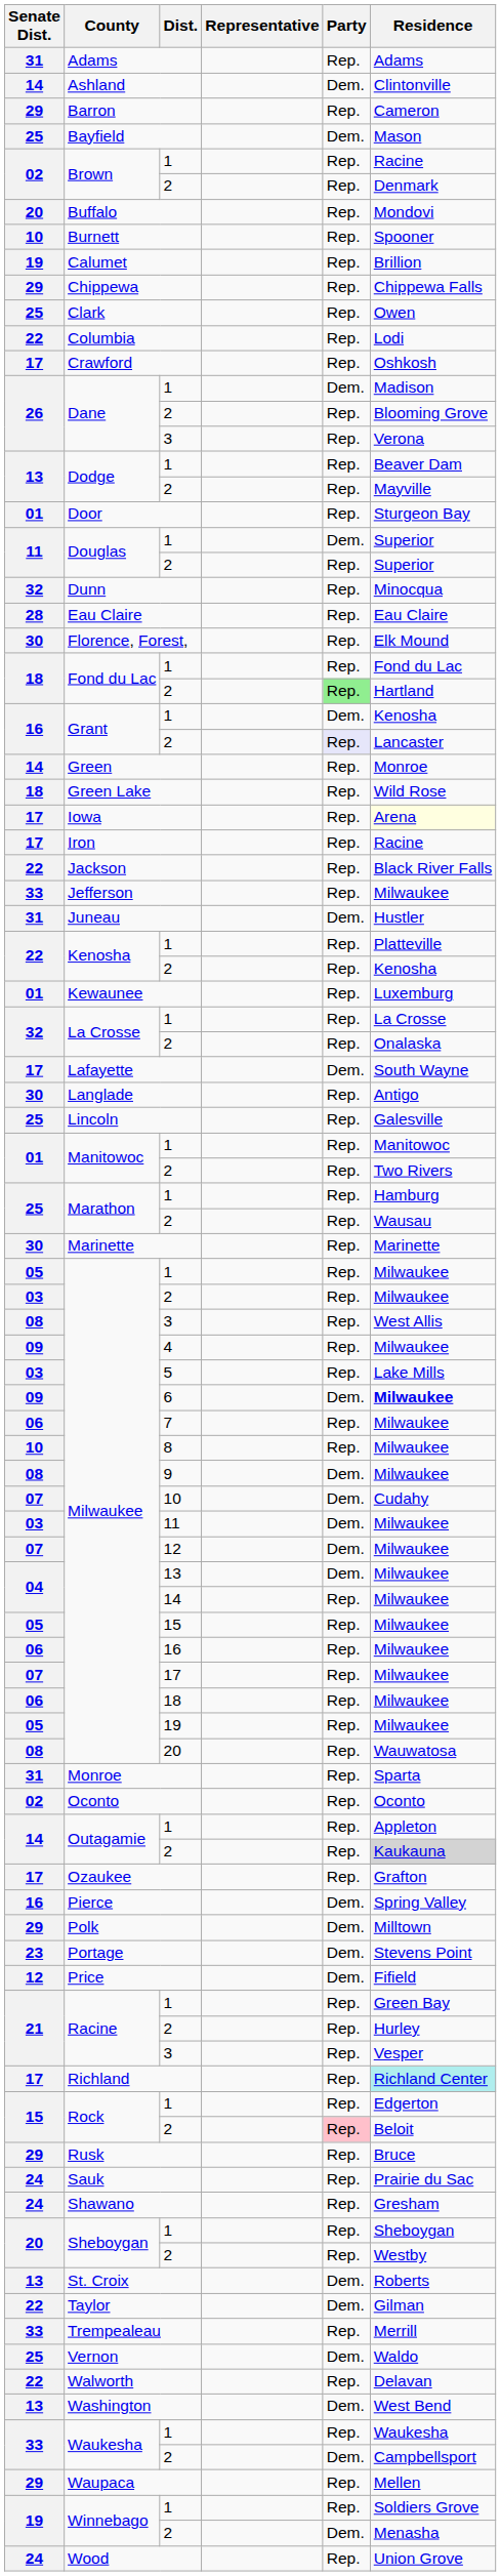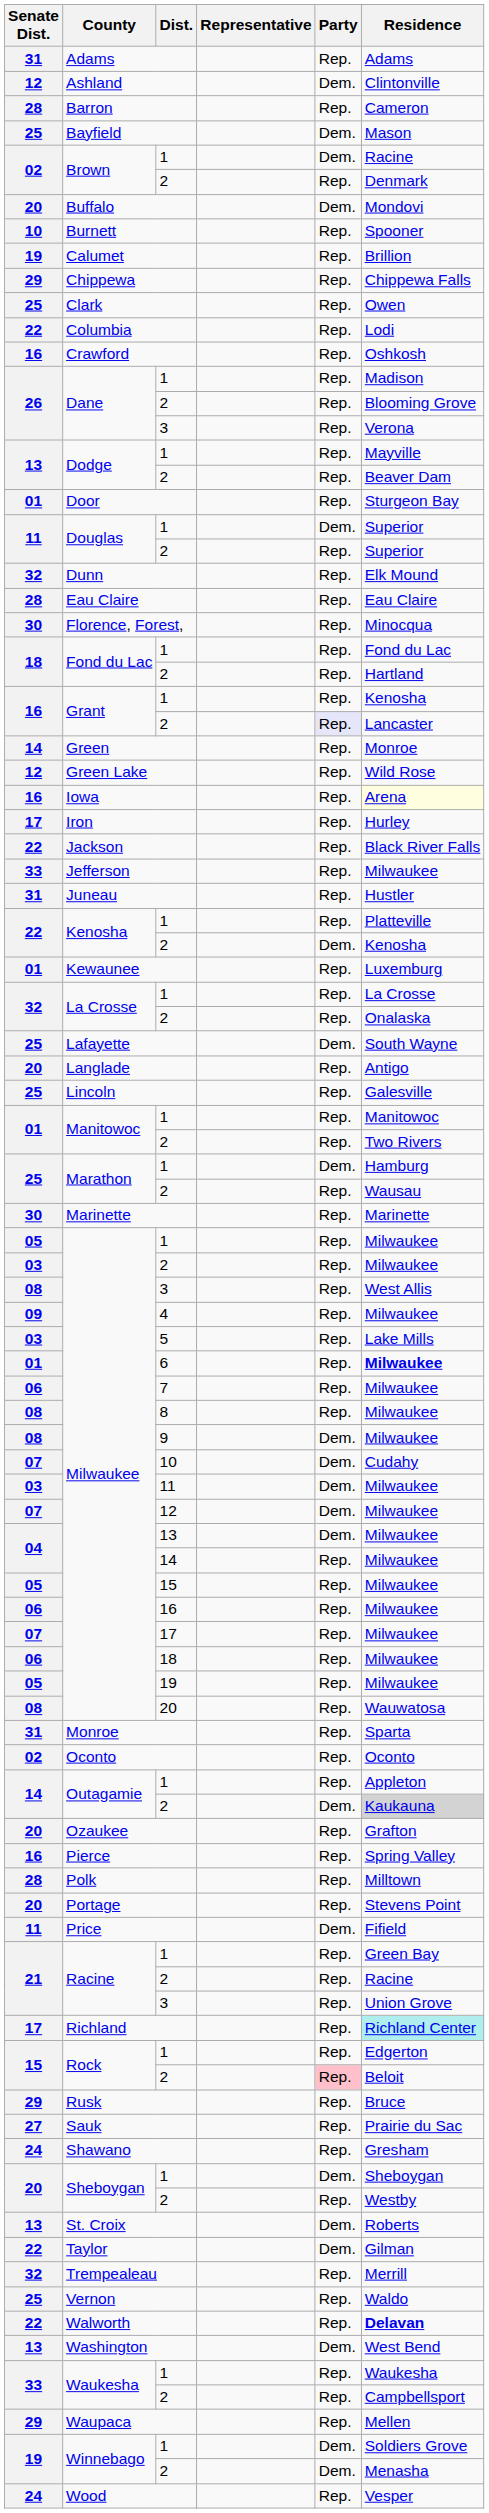 <table class="wikitable sortable">
 <tr>
 <th>Senate<br>Dist.</th>
 <th>County</th>
 <th>Dist.</th>
 <th>Representative</th>
 <th>Party</th>
 <th>Residence</th>
 </tr>
 <tr>
 <th><a href='#'>31</a></th>
 <td text-align="left" colspan="2"><a href='#'>Adams</a> </td>
 <td></td>
 <td>Rep.</td>
 <td><a href='#'>Adams</a></td>
 </tr>
 <tr>
-<th><a href='#'>14</a></th>
+<th><a href='#'>12</a></th>
 <td text-align="left" colspan="2"><a href='#'>Ashland</a></td>
 <td></td>
 <td>Dem.</td>
 <td><a href='#'>Clintonville</a></td>
 </tr>
 <tr>
-<th><a href='#'>29</a></th>
+<th><a href='#'>28</a></th>
 <td text-align="left" colspan="2"><a href='#'>Barron</a></td>
 <td></td>
 <td>Rep.</td>
 <td><a href='#'>Cameron</a></td>
 </tr>
 <tr>
 <th><a href='#'>25</a></th>
 <td text-align="left" colspan="2"><a href='#'>Bayfield</a></td>
 <td></td>
 <td>Dem.</td>
 <td><a href='#'>Mason</a></td>
 </tr>
 <tr>
 <th rowspan="2"><a href='#'>02</a></th>
 <td text-align="left" rowspan="2"><a href='#'>Brown</a></td>
 <td>1</td>
 <td></td>
-<td>Rep.</td>
+<td>Dem.</td>
 <td><a href='#'>Racine</a></td>
 </tr>
 <tr>
 <td>2</td>
 <td></td>
 <td>Rep.</td>
 <td><a href='#'>Denmark</a></td>
 </tr>
 <tr>
 <th><a href='#'>20</a></th>
 <td text-align="left" colspan="2"><a href='#'>Buffalo</a> </td>
 <td></td>
-<td>Rep.</td>
+<td>Dem.</td>
 <td><a href='#'>Mondovi</a></td>
 </tr>
 <tr>
 <th><a href='#'>10</a></th>
 <td text-align="left" colspan="2"><a href='#'>Burnett</a> </td>
 <td></td>
 <td>Rep.</td>
 <td><a href='#'>Spooner</a></td>
 </tr>
 <tr>
 <th><a href='#'>19</a></th>
 <td text-align="left" colspan="2"><a href='#'>Calumet</a></td>
 <td></td>
 <td>Rep.</td>
 <td><a href='#'>Brillion</a></td>
 </tr>
 <tr>
 <th><a href='#'>29</a></th>
 <td text-align="left" colspan="2"><a href='#'>Chippewa</a></td>
 <td></td>
 <td>Rep.</td>
 <td><a href='#'>Chippewa Falls</a></td>
 </tr>
 <tr>
 <th><a href='#'>25</a></th>
 <td text-align="left" colspan="2"><a href='#'>Clark</a></td>
 <td></td>
 <td>Rep.</td>
 <td><a href='#'>Owen</a></td>
 </tr>
 <tr>
 <th><a href='#'>22</a></th>
 <td text-align="left" colspan="2"><a href='#'>Columbia</a></td>
 <td></td>
 <td>Rep.</td>
 <td><a href='#'>Lodi</a></td>
 </tr>
 <tr>
-<th><a href='#'>17</a></th>
+<th><a href='#'>16</a></th>
 <td text-align="left" colspan="2"><a href='#'>Crawford</a></td>
 <td></td>
 <td>Rep.</td>
 <td><a href='#'>Oshkosh</a></td>
 </tr>
 <tr>
 <th rowspan="3"><a href='#'>26</a></th>
 <td text-align="left" rowspan="3"><a href='#'>Dane</a></td>
 <td>1</td>
 <td></td>
-<td>Dem.</td>
+<td>Rep.</td>
 <td><a href='#'>Madison</a></td>
 </tr>
 <tr>
 <td>2</td>
 <td></td>
 <td>Rep.</td>
 <td><a href='#'>Blooming Grove</a></td>
 </tr>
 <tr>
 <td>3</td>
 <td></td>
 <td>Rep.</td>
 <td><a href='#'>Verona</a></td>
 </tr>
 <tr>
 <th rowspan="2"><a href='#'>13</a></th>
 <td text-align="left" rowspan="2"><a href='#'>Dodge</a></td>
 <td>1</td>
 <td></td>
 <td>Rep.</td>
-<td><a href='#'>Beaver Dam</a></td>
+<td><a href='#'>Mayville</a></td>
 </tr>
 <tr>
 <td>2</td>
 <td></td>
 <td>Rep.</td>
-<td><a href='#'>Mayville</a></td>
+<td><a href='#'>Beaver Dam</a></td>
 </tr>
 <tr>
 <th><a href='#'>01</a></th>
 <td text-align="left" colspan="2"><a href='#'>Door</a></td>
 <td></td>
 <td>Rep.</td>
 <td><a href='#'>Sturgeon Bay</a></td>
 </tr>
 <tr>
 <th rowspan="2"><a href='#'>11</a></th>
 <td text-align="left" rowspan="2"><a href='#'>Douglas</a></td>
 <td>1</td>
 <td></td>
 <td>Dem.</td>
 <td><a href='#'>Superior</a></td>
 </tr>
 <tr>
 <td>2</td>
 <td></td>
 <td>Rep.</td>
 <td><a href='#'>Superior</a></td>
 </tr>
 <tr>
 <th><a href='#'>32</a></th>
 <td text-align="left" colspan="2"><a href='#'>Dunn</a></td>
 <td></td>
 <td>Rep.</td>
-<td><a href='#'>Minocqua</a></td>
+<td><a href='#'>Elk Mound</a></td>
 </tr>
 <tr>
 <th><a href='#'>28</a></th>
 <td text-align="left" colspan="2"><a href='#'>Eau Claire</a></td>
 <td></td>
 <td>Rep.</td>
 <td><a href='#'>Eau Claire</a></td>
 </tr>
 <tr>
 <th><a href='#'>30</a></th>
 <td text-align="left" colspan="2"><a href='#'>Florence</a>, <a href='#'>Forest</a>, </td>
 <td></td>
 <td>Rep.</td>
-<td><a href='#'>Elk Mound</a></td>
+<td><a href='#'>Minocqua</a></td>
 </tr>
 <tr>
 <th rowspan="2"><a href='#'>18</a></th>
 <td text-align="left" rowspan="2"><a href='#'>Fond du Lac</a></td>
 <td>1</td>
 <td></td>
 <td>Rep.</td>
 <td><a href='#'>Fond du Lac</a></td>
 </tr>
 <tr>
 <td>2</td>
 <td></td>
-<td style="background: lightgreen;">Rep.</td>
+<td>Rep.</td>
 <td><a href='#'>Hartland</a></td>
 </tr>
 <tr>
 <th rowspan="2"><a href='#'>16</a></th>
 <td text-align="left" rowspan="2"><a href='#'>Grant</a></td>
 <td>1</td>
 <td></td>
-<td>Dem.</td>
+<td>Rep.</td>
 <td><a href='#'>Kenosha</a></td>
 </tr>
 <tr>
 <td>2</td>
 <td></td>
 <td style="background: lavender;">Rep.</td>
 <td><a href='#'>Lancaster</a></td>
 </tr>
 <tr>
 <th><a href='#'>14</a></th>
 <td text-align="left" colspan="2"><a href='#'>Green</a></td>
 <td></td>
 <td>Rep.</td>
 <td><a href='#'>Monroe</a></td>
 </tr>
 <tr>
-<th><a href='#'>18</a></th>
+<th><a href='#'>12</a></th>
 <td text-align="left" colspan="2"><a href='#'>Green Lake</a> </td>
 <td></td>
 <td>Rep.</td>
 <td><a href='#'>Wild Rose</a></td>
 </tr>
 <tr>
-<th><a href='#'>17</a></th>
+<th><a href='#'>16</a></th>
 <td text-align="left" colspan="2"><a href='#'>Iowa</a></td>
 <td></td>
 <td>Rep.</td>
 <td style="background: lightyellow;"><a href='#'>Arena</a></td>
 </tr>
 <tr>
 <th><a href='#'>17</a></th>
 <td text-align="left" colspan="2"><a href='#'>Iron</a> </td>
 <td></td>
 <td>Rep.</td>
-<td><a href='#'>Racine</a></td>
+<td><a href='#'>Hurley</a></td>
 </tr>
 <tr>
 <th><a href='#'>22</a></th>
 <td text-align="left" colspan="2"><a href='#'>Jackson</a></td>
 <td></td>
 <td>Rep.</td>
 <td><a href='#'>Black River Falls</a></td>
 </tr>
 <tr>
 <th><a href='#'>33</a></th>
 <td text-align="left" colspan="2"><a href='#'>Jefferson</a></td>
 <td></td>
 <td>Rep.</td>
 <td><a href='#'>Milwaukee</a></td>
 </tr>
 <tr>
 <th><a href='#'>31</a></th>
 <td text-align="left" colspan="2"><a href='#'>Juneau</a></td>
 <td></td>
-<td>Dem.</td>
+<td>Rep.</td>
 <td><a href='#'>Hustler</a></td>
 </tr>
 <tr>
 <th rowspan="2"><a href='#'>22</a></th>
 <td text-align="left" rowspan="2"><a href='#'>Kenosha</a></td>
 <td>1</td>
 <td></td>
 <td>Rep.</td>
 <td><a href='#'>Platteville</a></td>
 </tr>
 <tr>
 <td>2</td>
 <td></td>
-<td>Rep.</td>
+<td>Dem.</td>
 <td><a href='#'>Kenosha</a></td>
 </tr>
 <tr>
 <th><a href='#'>01</a></th>
 <td text-align="left" colspan="2"><a href='#'>Kewaunee</a></td>
 <td></td>
 <td>Rep.</td>
 <td><a href='#'>Luxemburg</a></td>
 </tr>
 <tr>
 <th rowspan="2"><a href='#'>32</a></th>
 <td text-align="left" rowspan="2"><a href='#'>La Crosse</a></td>
 <td>1</td>
 <td></td>
 <td>Rep.</td>
 <td><a href='#'>La Crosse</a></td>
 </tr>
 <tr>
 <td>2</td>
 <td></td>
 <td>Rep.</td>
 <td><a href='#'>Onalaska</a></td>
 </tr>
 <tr>
-<th><a href='#'>17</a></th>
+<th><a href='#'>25</a></th>
 <td text-align="left" colspan="2"><a href='#'>Lafayette</a></td>
 <td></td>
 <td>Dem.</td>
 <td><a href='#'>South Wayne</a></td>
 </tr>
 <tr>
-<th><a href='#'>30</a></th>
+<th><a href='#'>20</a></th>
 <td text-align="left" colspan="2"><a href='#'>Langlade</a></td>
 <td></td>
 <td>Rep.</td>
 <td><a href='#'>Antigo</a></td>
 </tr>
 <tr>
 <th><a href='#'>25</a></th>
 <td text-align="left" colspan="2"><a href='#'>Lincoln</a></td>
 <td></td>
 <td>Rep.</td>
 <td><a href='#'>Galesville</a></td>
 </tr>
 <tr>
 <th rowspan="2"><a href='#'>01</a></th>
 <td rowspan="2" text-align="left"><a href='#'>Manitowoc</a></td>
 <td>1</td>
 <td></td>
 <td>Rep.</td>
 <td><a href='#'>Manitowoc</a></td>
 </tr>
 <tr>
 <td>2</td>
 <td></td>
 <td>Rep.</td>
 <td><a href='#'>Two Rivers</a></td>
 </tr>
 <tr>
 <th rowspan="2"><a href='#'>25</a></th>
 <td text-align="left" rowspan="2"><a href='#'>Marathon</a></td>
 <td>1</td>
 <td></td>
-<td>Rep.</td>
+<td>Dem.</td>
 <td><a href='#'>Hamburg</a></td>
 </tr>
 <tr>
 <td>2</td>
 <td></td>
 <td>Rep.</td>
 <td><a href='#'>Wausau</a></td>
 </tr>
 <tr>
 <th><a href='#'>30</a></th>
 <td text-align="left" colspan="2"><a href='#'>Marinette</a></td>
 <td></td>
 <td>Rep.</td>
 <td><a href='#'>Marinette</a></td>
 </tr>
 <tr>
 <th><a href='#'>05</a></th>
 <td text-align="left" rowspan="20"><a href='#'>Milwaukee</a></td>
 <td>1</td>
 <td></td>
 <td>Rep.</td>
 <td><a href='#'>Milwaukee</a></td>
 </tr>
 <tr>
 <th><a href='#'>03</a></th>
 <td>2</td>
 <td></td>
 <td>Rep.</td>
 <td><a href='#'>Milwaukee</a></td>
 </tr>
 <tr>
 <th><a href='#'>08</a></th>
 <td>3</td>
 <td></td>
 <td>Rep.</td>
 <td><a href='#'>West Allis</a></td>
 </tr>
 <tr>
 <th><a href='#'>09</a></th>
 <td>4</td>
 <td></td>
 <td>Rep.</td>
 <td><a href='#'>Milwaukee</a></td>
 </tr>
 <tr>
 <th><a href='#'>03</a></th>
 <td>5</td>
 <td></td>
 <td>Rep.</td>
 <td><a href='#'>Lake Mills</a></td>
 </tr>
 <tr>
-<th><a href='#'>09</a></th>
+<th><a href='#'>01</a></th>
 <td>6</td>
 <td></td>
-<td>Dem.</td>
+<td>Rep.</td>
 <td><strong><a href='#'>Milwaukee</a></strong></td>
 </tr>
 <tr>
 <th><a href='#'>06</a></th>
 <td>7</td>
 <td></td>
 <td>Rep.</td>
 <td><a href='#'>Milwaukee</a></td>
 </tr>
 <tr>
-<th><a href='#'>10</a></th>
+<th><a href='#'>08</a></th>
 <td>8</td>
 <td></td>
 <td>Rep.</td>
 <td><a href='#'>Milwaukee</a></td>
 </tr>
 <tr>
 <th><a href='#'>08</a></th>
 <td>9</td>
 <td></td>
 <td>Dem.</td>
 <td><a href='#'>Milwaukee</a></td>
 </tr>
 <tr>
 <th><a href='#'>07</a></th>
 <td>10</td>
 <td></td>
 <td>Dem.</td>
 <td><a href='#'>Cudahy</a></td>
 </tr>
 <tr>
 <th><a href='#'>03</a></th>
 <td>11</td>
 <td></td>
 <td>Dem.</td>
 <td><a href='#'>Milwaukee</a></td>
 </tr>
 <tr>
 <th><a href='#'>07</a></th>
 <td>12</td>
 <td></td>
 <td>Dem.</td>
 <td><a href='#'>Milwaukee</a></td>
 </tr>
 <tr>
 <th rowspan="2"><a href='#'>04</a></th>
 <td>13</td>
 <td></td>
 <td>Dem.</td>
 <td><a href='#'>Milwaukee</a></td>
 </tr>
 <tr>
 <td>14</td>
 <td></td>
 <td>Rep.</td>
 <td><a href='#'>Milwaukee</a></td>
 </tr>
 <tr>
 <th><a href='#'>05</a></th>
 <td>15</td>
 <td></td>
 <td>Rep.</td>
 <td><a href='#'>Milwaukee</a></td>
 </tr>
 <tr>
 <th><a href='#'>06</a></th>
 <td>16</td>
 <td> </td>
 <td>Rep.</td>
 <td><a href='#'>Milwaukee</a></td>
 </tr>
 <tr>
 <th><a href='#'>07</a></th>
 <td>17</td>
 <td></td>
 <td>Rep.</td>
 <td><a href='#'>Milwaukee</a></td>
 </tr>
 <tr>
 <th><a href='#'>06</a></th>
 <td>18</td>
 <td></td>
 <td>Rep.</td>
 <td><a href='#'>Milwaukee</a></td>
 </tr>
 <tr>
 <th><a href='#'>05</a></th>
 <td>19</td>
 <td></td>
 <td>Rep.</td>
 <td><a href='#'>Milwaukee</a></td>
 </tr>
 <tr>
 <th><a href='#'>08</a></th>
 <td>20</td>
 <td></td>
 <td>Rep.</td>
 <td><a href='#'>Wauwatosa</a></td>
 </tr>
 <tr>
 <th><a href='#'>31</a></th>
 <td text-align="left" colspan="2"><a href='#'>Monroe</a></td>
 <td></td>
 <td>Rep.</td>
 <td><a href='#'>Sparta</a></td>
 </tr>
 <tr>
 <th><a href='#'>02</a></th>
 <td text-align="left" colspan="2"><a href='#'>Oconto</a></td>
 <td></td>
 <td>Rep.</td>
 <td><a href='#'>Oconto</a></td>
 </tr>
 <tr>
 <th rowspan="2"><a href='#'>14</a></th>
 <td text-align="left" rowspan="2"><a href='#'>Outagamie</a></td>
 <td>1</td>
 <td></td>
 <td>Rep.</td>
 <td><a href='#'>Appleton</a></td>
 </tr>
 <tr>
 <td>2</td>
 <td></td>
-<td>Rep.</td>
+<td>Dem.</td>
 <td style="background: lightgrey;"><a href='#'>Kaukauna</a></td>
 </tr>
 <tr>
-<th><a href='#'>17</a></th>
+<th><a href='#'>20</a></th>
 <td text-align="left" colspan="2"><a href='#'>Ozaukee</a></td>
 <td></td>
 <td>Rep.</td>
 <td><a href='#'>Grafton</a></td>
 </tr>
 <tr>
 <th><a href='#'>16</a></th>
 <td text-align="left" colspan="2"><a href='#'>Pierce</a></td>
 <td></td>
-<td>Dem.</td>
+<td>Rep.</td>
 <td><a href='#'>Spring Valley</a></td>
 </tr>
 <tr>
-<th><a href='#'>29</a></th>
+<th><a href='#'>28</a></th>
 <td text-align="left" colspan="2"><a href='#'>Polk</a></td>
 <td></td>
-<td>Dem.</td>
+<td>Rep.</td>
 <td><a href='#'>Milltown</a></td>
 </tr>
 <tr>
-<th><a href='#'>23</a></th>
+<th><a href='#'>20</a></th>
 <td text-align="left" colspan="2"><a href='#'>Portage</a></td>
 <td></td>
-<td>Dem.</td>
+<td>Rep.</td>
 <td><a href='#'>Stevens Point</a></td>
 </tr>
 <tr>
-<th><a href='#'>12</a></th>
+<th><a href='#'>11</a></th>
 <td text-align="left" colspan="2"><a href='#'>Price</a></td>
 <td></td>
 <td>Dem.</td>
 <td><a href='#'>Fifield</a></td>
 </tr>
 <tr>
 <th rowspan="3"><a href='#'>21</a></th>
 <td text-align="left" rowspan="3"><a href='#'>Racine</a></td>
 <td>1</td>
 <td></td>
 <td>Rep.</td>
 <td><a href='#'>Green Bay</a></td>
 </tr>
 <tr>
 <td>2</td>
 <td></td>
 <td>Rep.</td>
-<td><a href='#'>Hurley</a></td>
+<td><a href='#'>Racine</a></td>
 </tr>
 <tr>
 <td>3</td>
 <td></td>
 <td>Rep.</td>
-<td><a href='#'>Vesper</a></td>
+<td><a href='#'>Union Grove</a></td>
 </tr>
 <tr>
 <th><a href='#'>17</a></th>
 <td text-align="left" colspan="2"><a href='#'>Richland</a></td>
 <td></td>
 <td>Rep.</td>
 <td style="background: paleturquoise;"><a href='#'>Richland Center</a></td>
 </tr>
 <tr>
 <th rowspan="2"><a href='#'>15</a></th>
 <td text-align="left" rowspan="2"><a href='#'>Rock</a></td>
 <td>1</td>
 <td></td>
 <td>Rep.</td>
 <td><a href='#'>Edgerton</a></td>
 </tr>
 <tr>
 <td>2</td>
 <td></td>
 <td style="background: pink;">Rep.</td>
 <td><a href='#'>Beloit</a></td>
 </tr>
 <tr>
 <th><a href='#'>29</a></th>
 <td text-align="left" colspan="2"><a href='#'>Rusk</a> </td>
 <td></td>
 <td>Rep.</td>
 <td><a href='#'>Bruce</a></td>
 </tr>
 <tr>
-<th><a href='#'>24</a></th>
+<th><a href='#'>27</a></th>
 <td text-align="left" colspan="2"><a href='#'>Sauk</a></td>
 <td></td>
 <td>Rep.</td>
 <td><a href='#'>Prairie du Sac</a></td>
 </tr>
 <tr>
 <th><a href='#'>24</a></th>
 <td text-align="left" colspan="2"><a href='#'>Shawano</a></td>
 <td></td>
 <td>Rep.</td>
 <td><a href='#'>Gresham</a></td>
 </tr>
 <tr>
 <th rowspan="2"><a href='#'>20</a></th>
 <td text-align="left" rowspan="2"><a href='#'>Sheboygan</a></td>
 <td>1</td>
 <td></td>
-<td>Rep.</td>
+<td>Dem.</td>
 <td><a href='#'>Sheboygan</a></td>
 </tr>
 <tr>
 <td>2</td>
 <td></td>
 <td>Rep.</td>
 <td><a href='#'>Westby</a></td>
 </tr>
 <tr>
 <th><a href='#'>13</a></th>
 <td text-align="left" colspan="2"><a href='#'>St. Croix</a></td>
 <td></td>
 <td>Dem.</td>
 <td><a href='#'>Roberts</a></td>
 </tr>
 <tr>
 <th><a href='#'>22</a></th>
 <td text-align="left" colspan="2"><a href='#'>Taylor</a></td>
 <td></td>
 <td>Dem.</td>
 <td><a href='#'>Gilman</a></td>
 </tr>
 <tr>
-<th><a href='#'>33</a></th>
+<th><a href='#'>32</a></th>
 <td text-align="left" colspan="2"><a href='#'>Trempealeau</a></td>
 <td></td>
 <td>Rep.</td>
 <td><a href='#'>Merrill</a></td>
 </tr>
 <tr>
 <th><a href='#'>25</a></th>
 <td text-align="left" colspan="2"><a href='#'>Vernon</a></td>
 <td></td>
-<td>Dem.</td>
+<td>Rep.</td>
 <td><a href='#'>Waldo</a></td>
 </tr>
 <tr>
 <th><a href='#'>22</a></th>
 <td text-align="left" colspan="2"><a href='#'>Walworth</a></td>
 <td></td>
 <td>Rep.</td>
-<td><a href='#'>Delavan</a></td>
+<td><strong><a href='#'>Delavan</a></strong></td>
 </tr>
 <tr>
 <th><a href='#'>13</a></th>
 <td text-align="left" colspan="2"><a href='#'>Washington</a></td>
 <td></td>
 <td>Dem.</td>
 <td><a href='#'>West Bend</a></td>
 </tr>
 <tr>
 <th rowspan="2"><a href='#'>33</a></th>
 <td text-align="left" rowspan="2"><a href='#'>Waukesha</a></td>
 <td>1</td>
 <td></td>
 <td>Rep.</td>
 <td><a href='#'>Waukesha</a></td>
 </tr>
 <tr>
 <td>2</td>
 <td></td>
-<td>Dem.</td>
+<td>Rep.</td>
 <td><a href='#'>Campbellsport</a></td>
 </tr>
 <tr>
 <th><a href='#'>29</a></th>
 <td text-align="left" colspan="2"><a href='#'>Waupaca</a></td>
 <td></td>
 <td>Rep.</td>
 <td><a href='#'>Mellen</a></td>
 </tr>
 <tr>
 <th rowspan="2"><a href='#'>19</a></th>
 <td text-align="left" rowspan="2"><a href='#'>Winnebago</a></td>
 <td>1</td>
 <td></td>
-<td>Rep.</td>
+<td>Dem.</td>
 <td><a href='#'>Soldiers Grove</a></td>
 </tr>
 <tr>
 <td>2</td>
 <td></td>
 <td>Dem.</td>
 <td><a href='#'>Menasha</a></td>
 </tr>
 <tr>
 <th><a href='#'>24</a></th>
 <td text-align="left" colspan="2"><a href='#'>Wood</a></td>
 <td></td>
 <td>Rep.</td>
-<td><a href='#'>Union Grove</a></td>
+<td><a href='#'>Vesper</a></td>
 </tr>
 </table>
